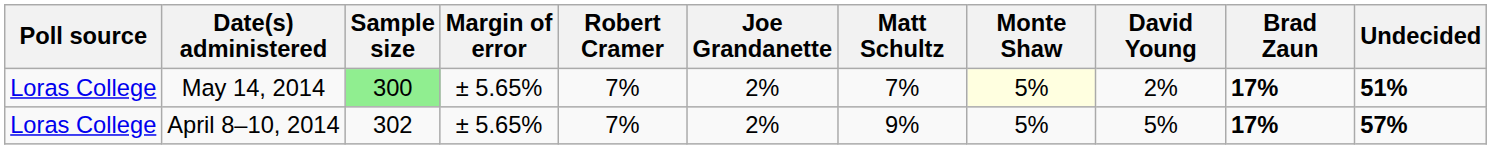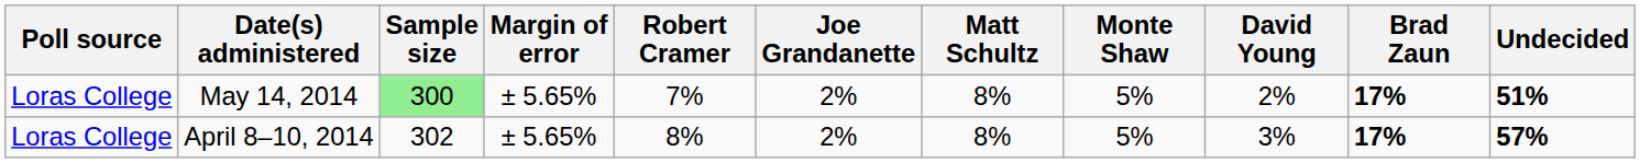 <table class="wikitable">
 <tr>
 <th>Poll source</th>
 <th>Date(s)<br>administered</th>
 <th>Sample<br>size</th>
 <th>Margin of<br>error</th>
 <th style="width:80px;">Robert<br>Cramer</th>
 <th style="width:80px;">Joe<br>Grandanette</th>
 <th style="width:80px;">Matt<br>Schultz</th>
 <th style="width:80px;">Monte<br>Shaw</th>
 <th style="width:80px;">David<br>Young</th>
 <th style="width:80px;">Brad<br>Zaun</th>
 <th>Undecided</th>
 </tr>
 <tr>
 <td><a href='#'>Loras College</a></td>
 <td align=center>May 14, 2014</td>
 <td align=center style="background: lightgreen;">300</td>
 <td align=center>± 5.65%</td>
 <td align=center>7%</td>
 <td align=center>2%</td>
-<td align=center>7%</td>
-<td align=center style="background: lightyellow;">5%</td>
+<td align=center>8%</td>
+<td align=center>5%</td>
 <td align=center>2%</td>
 <td><strong>17%</strong></td>
 <td><strong>51%</strong></td>
 </tr>
 <tr>
 <td><a href='#'>Loras College</a></td>
 <td align=center>April 8–10, 2014</td>
 <td align=center>302</td>
 <td align=center>± 5.65%</td>
-<td align=center>7%</td>
+<td align=center>8%</td>
 <td align=center>2%</td>
-<td align=center>9%</td>
+<td align=center>8%</td>
 <td align=center>5%</td>
-<td align=center>5%</td>
+<td align=center>3%</td>
 <td><strong>17%</strong></td>
 <td><strong>57%</strong></td>
 </tr>
 </table>
